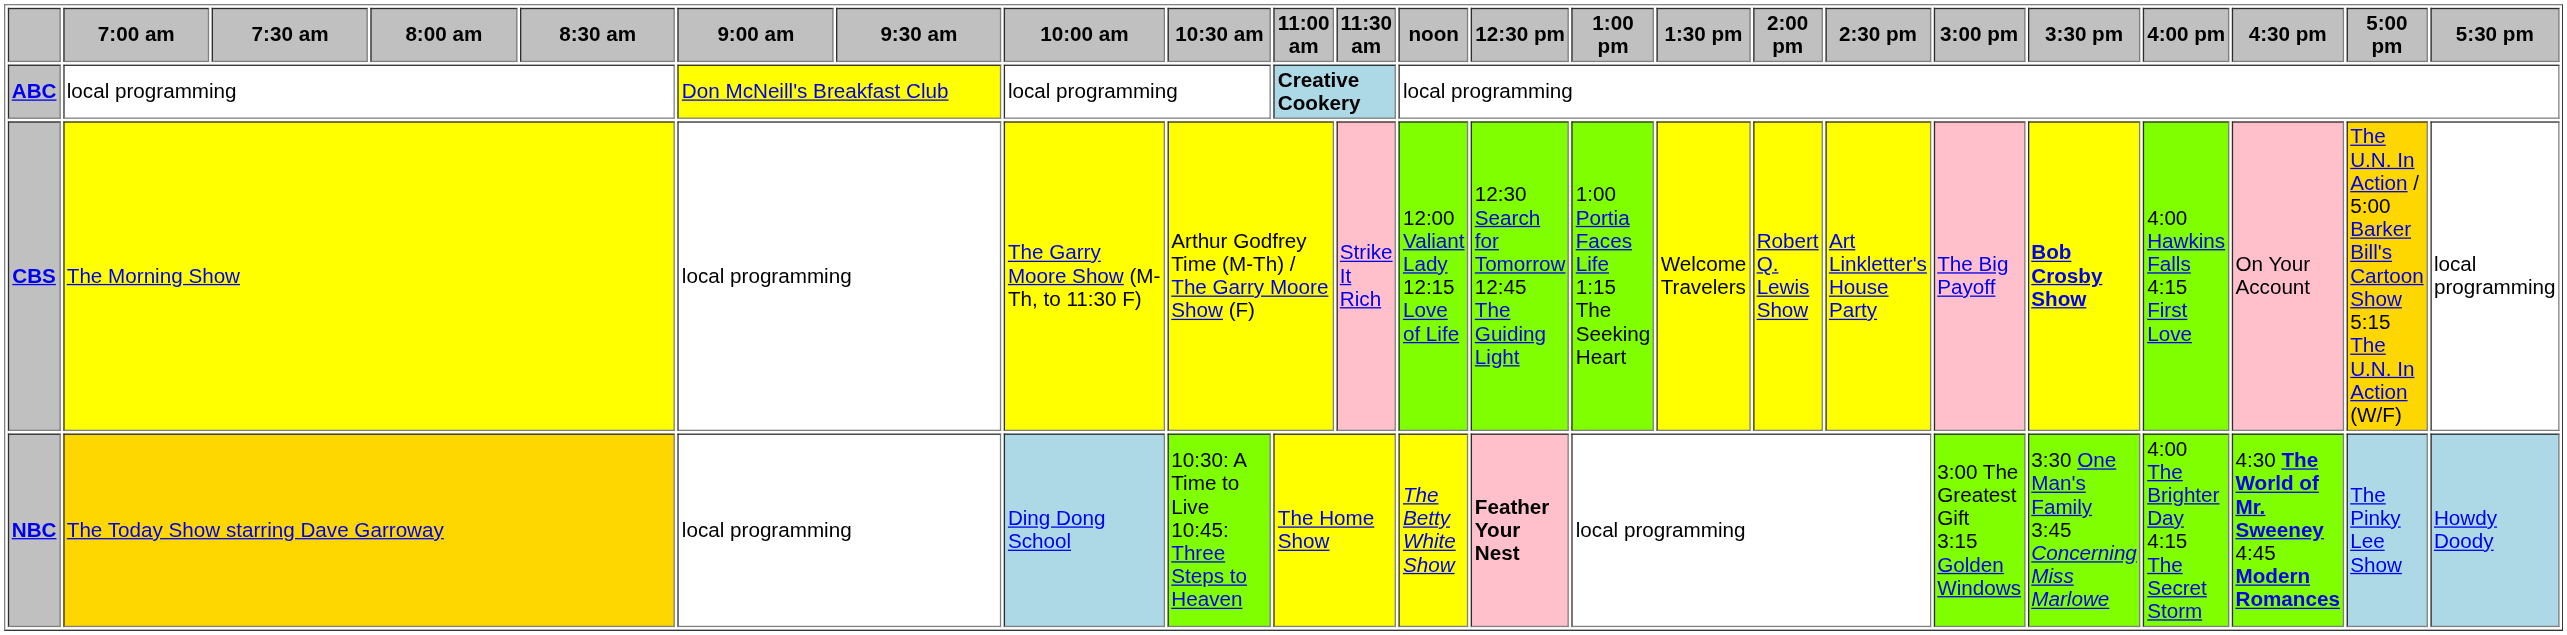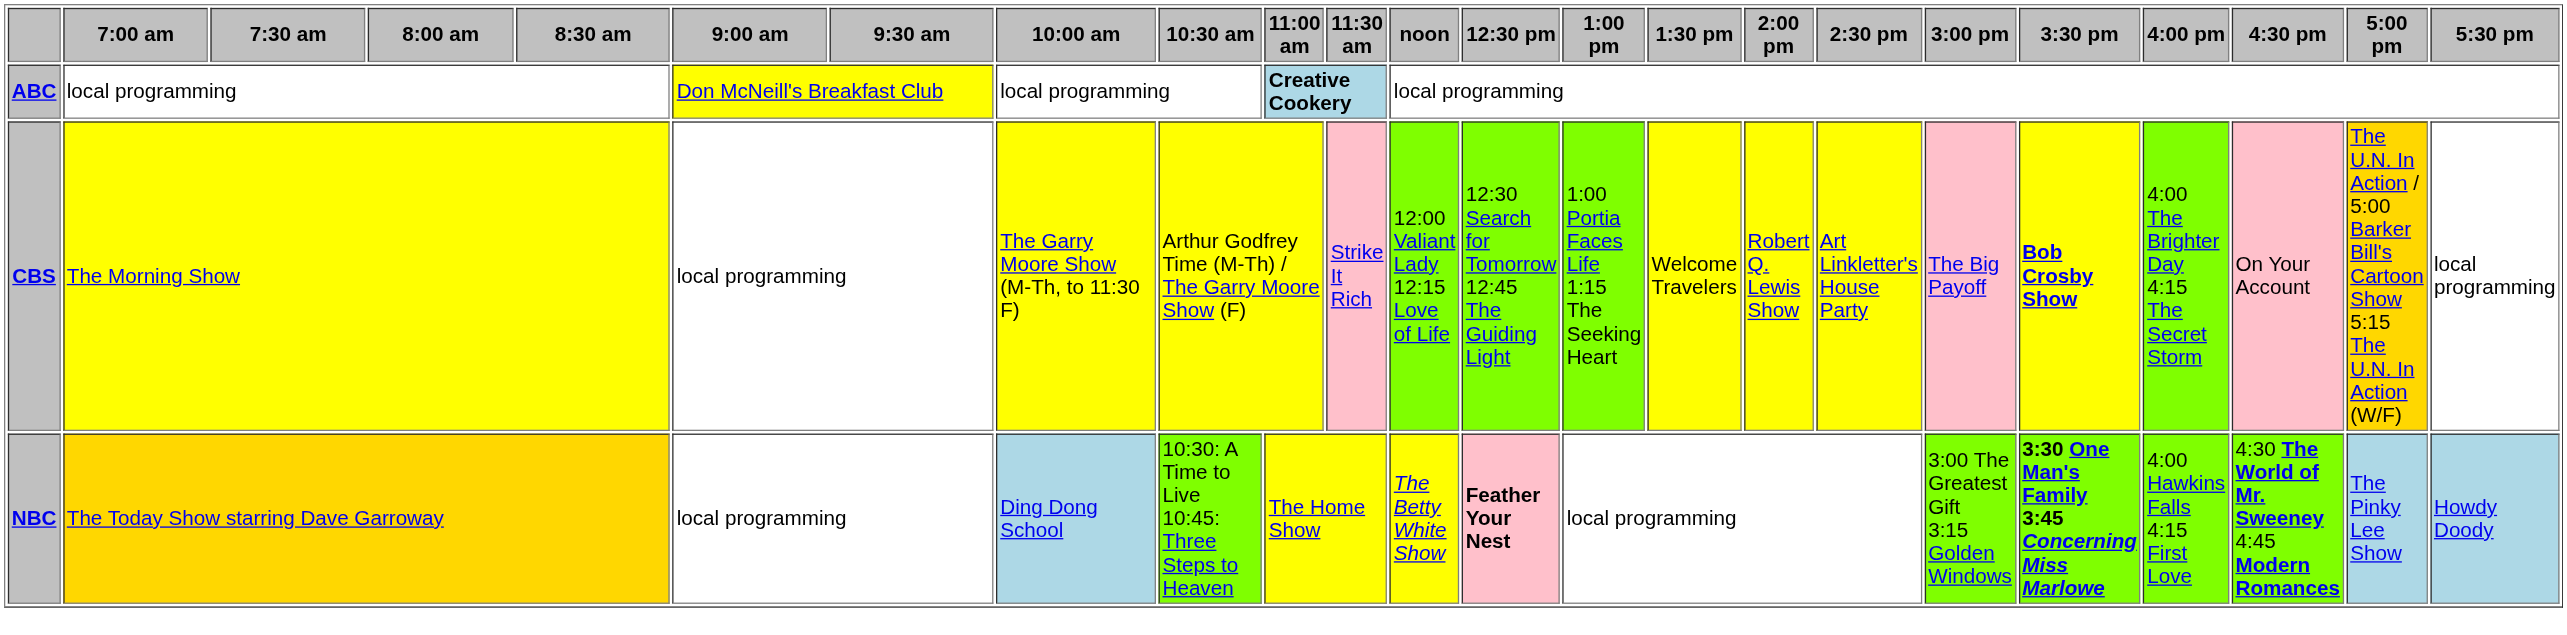 <table border="1" cellpadding="2">
 <tr>
 <th bgcolor="#C0C0C0"> </th>
 <th width="13%" bgcolor="#C0C0C0">7:00 am</th>
 <th width="14%" bgcolor="#C0C0C0">7:30 am</th>
 <th width="13%" bgcolor="#C0C0C0">8:00 am</th>
 <th width="14%" bgcolor="#C0C0C0">8:30 am</th>
 <th width="13%" bgcolor="#C0C0C0">9:00 am</th>
 <th width="14%" bgcolor="#C0C0C0">9:30 am</th>
 <th width="13%" bgcolor="#C0C0C0">10:00 am</th>
 <th width="14%" bgcolor="#C0C0C0">10:30 am</th>
 <th width="13%" bgcolor="#C0C0C0">11:00 am</th>
 <th width="14%" bgcolor="#C0C0C0">11:30 am</th>
 <th width="13%" bgcolor="#C0C0C0">noon</th>
 <th width="14%" bgcolor="#C0C0C0">12:30 pm</th>
 <th width="13%" bgcolor="#C0C0C0">1:00 pm</th>
 <th width="14%" bgcolor="#C0C0C0">1:30 pm</th>
 <th width="13%" bgcolor="#C0C0C0">2:00 pm</th>
 <th width="14%" bgcolor="#C0C0C0">2:30 pm</th>
 <th width="13%" bgcolor="#C0C0C0">3:00 pm</th>
 <th width="14%" bgcolor="#C0C0C0">3:30 pm</th>
 <th width="13%" bgcolor="#C0C0C0">4:00 pm</th>
 <th width="14%" bgcolor="#C0C0C0">4:30 pm</th>
 <th width="13%" bgcolor="#C0C0C0">5:00 pm</th>
 <th width="14%" bgcolor="#C0C0C0">5:30 pm</th>
 </tr>
 <tr>
 <th bgcolor="#C0C0C0"><a href='#'>ABC</a></th>
 <td bgcolor="white" colspan="4">local programming</td>
 <td bgcolor="yellow" colspan="2"><a href='#'>Don McNeill's Breakfast Club</a></td>
 <td bgcolor="white" colspan="2">local programming</td>
 <td bgcolor="lightblue" colspan="2"><strong>Creative Cookery</strong></td>
 <td bgcolor="white" colspan="12">local programming</td>
 </tr>
 <tr>
 <th bgcolor="#C0C0C0"><a href='#'>CBS</a></th>
 <td bgcolor="yellow" colspan="4"><a href='#'>The Morning Show</a></td>
 <td bgcolor="white" colspan="2">local programming</td>
 <td bgcolor="yellow"><a href='#'>The Garry Moore Show</a> (M-Th, to 11:30 F)</td>
 <td bgcolor="yellow" colspan="2">Arthur Godfrey Time (M-Th) / <a href='#'>The Garry Moore Show</a> (F)</td>
 <td bgcolor="pink"><a href='#'>Strike It Rich</a></td>
 <td bgcolor="chartreuse">12:00 <a href='#'>Valiant Lady</a><br>12:15 <a href='#'>Love of Life</a></td>
 <td bgcolor="chartreuse">12:30 <a href='#'>Search for Tomorrow</a><br>12:45 <a href='#'>The Guiding Light</a></td>
 <td bgcolor="chartreuse">1:00 <a href='#'>Portia Faces Life</a><br>1:15 The Seeking Heart</td>
 <td bgcolor="yellow">Welcome Travelers</td>
 <td bgcolor="yellow"><a href='#'>Robert Q. Lewis Show</a></td>
 <td bgcolor="yellow"><a href='#'>Art Linkletter's House Party</a></td>
 <td bgcolor="pink"><a href='#'>The Big Payoff</a></td>
 <td bgcolor="yellow"><strong><a href='#'>Bob Crosby Show</a></strong></td>
-<td bgcolor="chartreuse">4:00 <a href='#'>Hawkins Falls</a><br>4:15 <a href='#'>First Love</a></td>
+<td bgcolor="chartreuse">4:00 <a href='#'>The Brighter Day</a><br>4:15 <a href='#'>The Secret Storm</a></td>
 <td bgcolor="pink">On Your Account</td>
 <td bgcolor="gold"><a href='#'>The U.N. In Action</a> / 5:00 <a href='#'>Barker Bill's Cartoon Show</a><br>5:15 <a href='#'>The U.N. In Action</a> (W/F)</td>
 <td bgcolor="white">local programming</td>
 </tr>
 <tr>
 <th bgcolor="#C0C0C0"><a href='#'>NBC</a></th>
 <td bgcolor="gold" colspan="4"><a href='#'>The Today Show starring Dave Garroway</a></td>
 <td bgcolor="white" colspan="2">local programming</td>
 <td bgcolor="lightblue"><a href='#'>Ding Dong School</a></td>
 <td bgcolor="chartreuse">10:30: A Time to Live 10:45: <a href='#'>Three Steps to Heaven</a></td>
 <td colspan="2" bgcolor="yellow"><a href='#'>The Home Show</a></td>
 <td bgcolor="yellow"><em><a href='#'>The Betty White Show</a></em></td>
 <td bgcolor="pink"><strong>Feather Your Nest</strong></td>
 <td bgcolor="white" colspan="4">local programming</td>
 <td bgcolor="chartreuse">3:00 The Greatest Gift<br>3:15 <a href='#'>Golden Windows</a></td>
-<td bgcolor="chartreuse">3:30 <a href='#'>One Man's Family</a><br>3:45 <em><a href='#'>Concerning Miss Marlowe</a></em></td>
-<td bgcolor="chartreuse">4:00 <a href='#'>The Brighter Day</a><br>4:15 <a href='#'>The Secret Storm</a></td>
+<td bgcolor="chartreuse"><strong>3:30 <a href='#'>One Man's Family</a><br>3:45 <em><a href='#'>Concerning Miss Marlowe</a></em></strong></td>
+<td bgcolor="chartreuse">4:00 <a href='#'>Hawkins Falls</a><br>4:15 <a href='#'>First Love</a></td>
 <td bgcolor="chartreuse">4:30 <strong><a href='#'>The World of Mr. Sweeney</a></strong><br>4:45 <strong><a href='#'>Modern Romances</a></strong></td>
 <td bgcolor="lightblue"><a href='#'>The Pinky Lee Show</a></td>
 <td bgcolor="lightblue"><a href='#'>Howdy Doody</a></td>
 </tr>
 </table>
